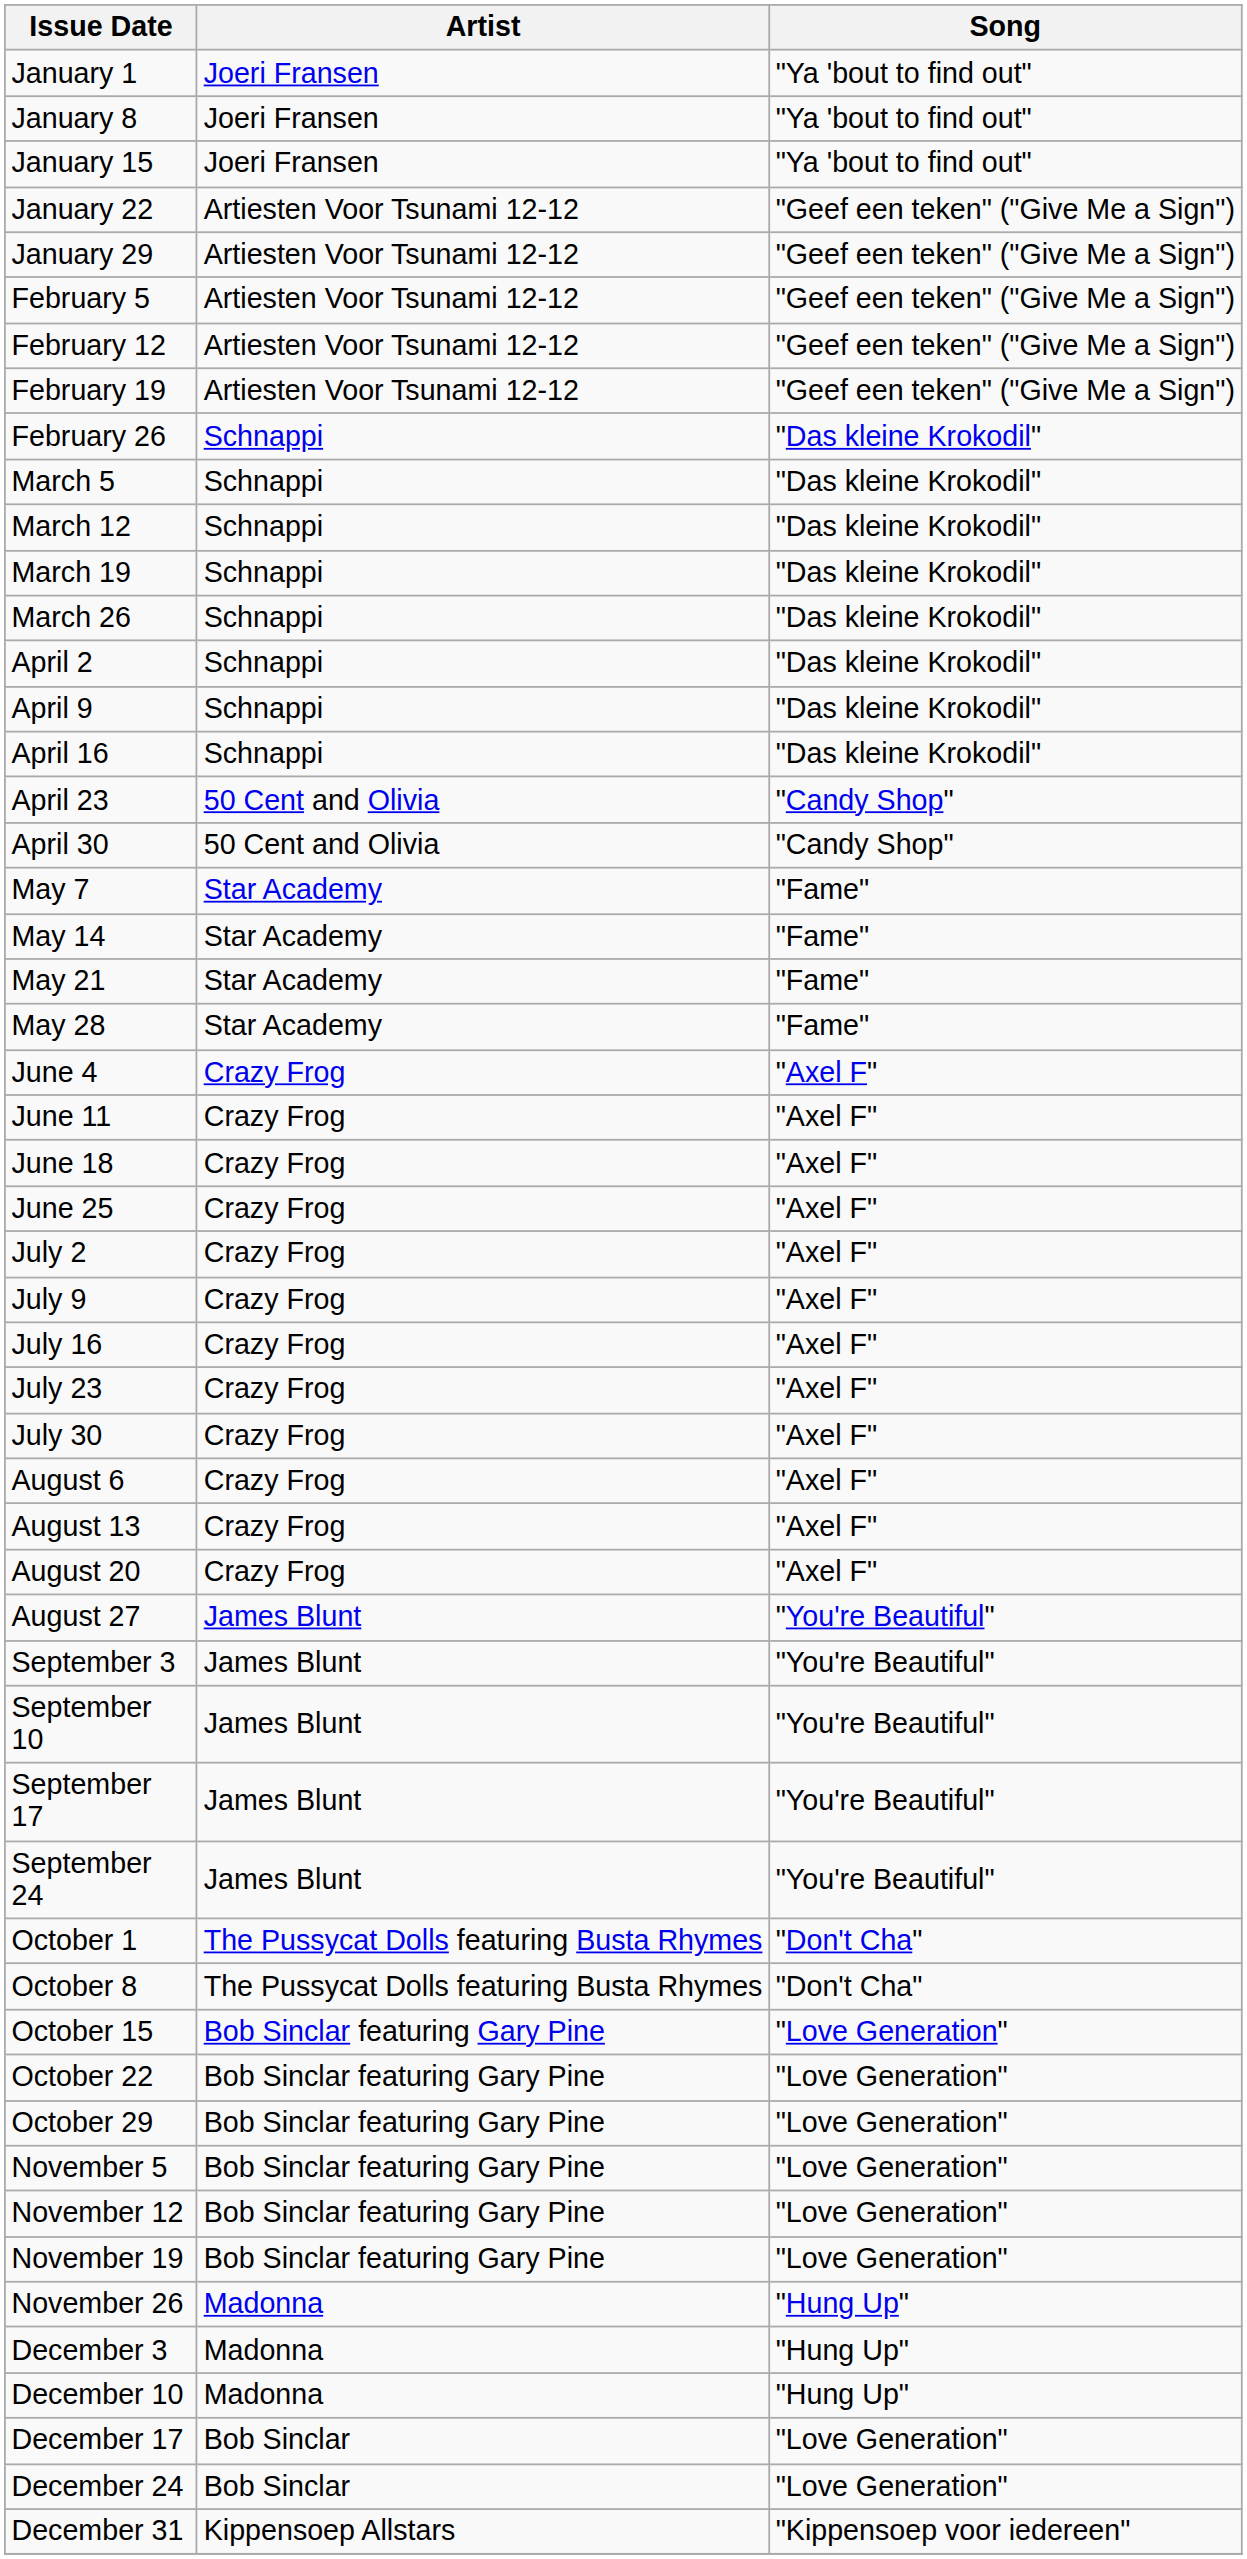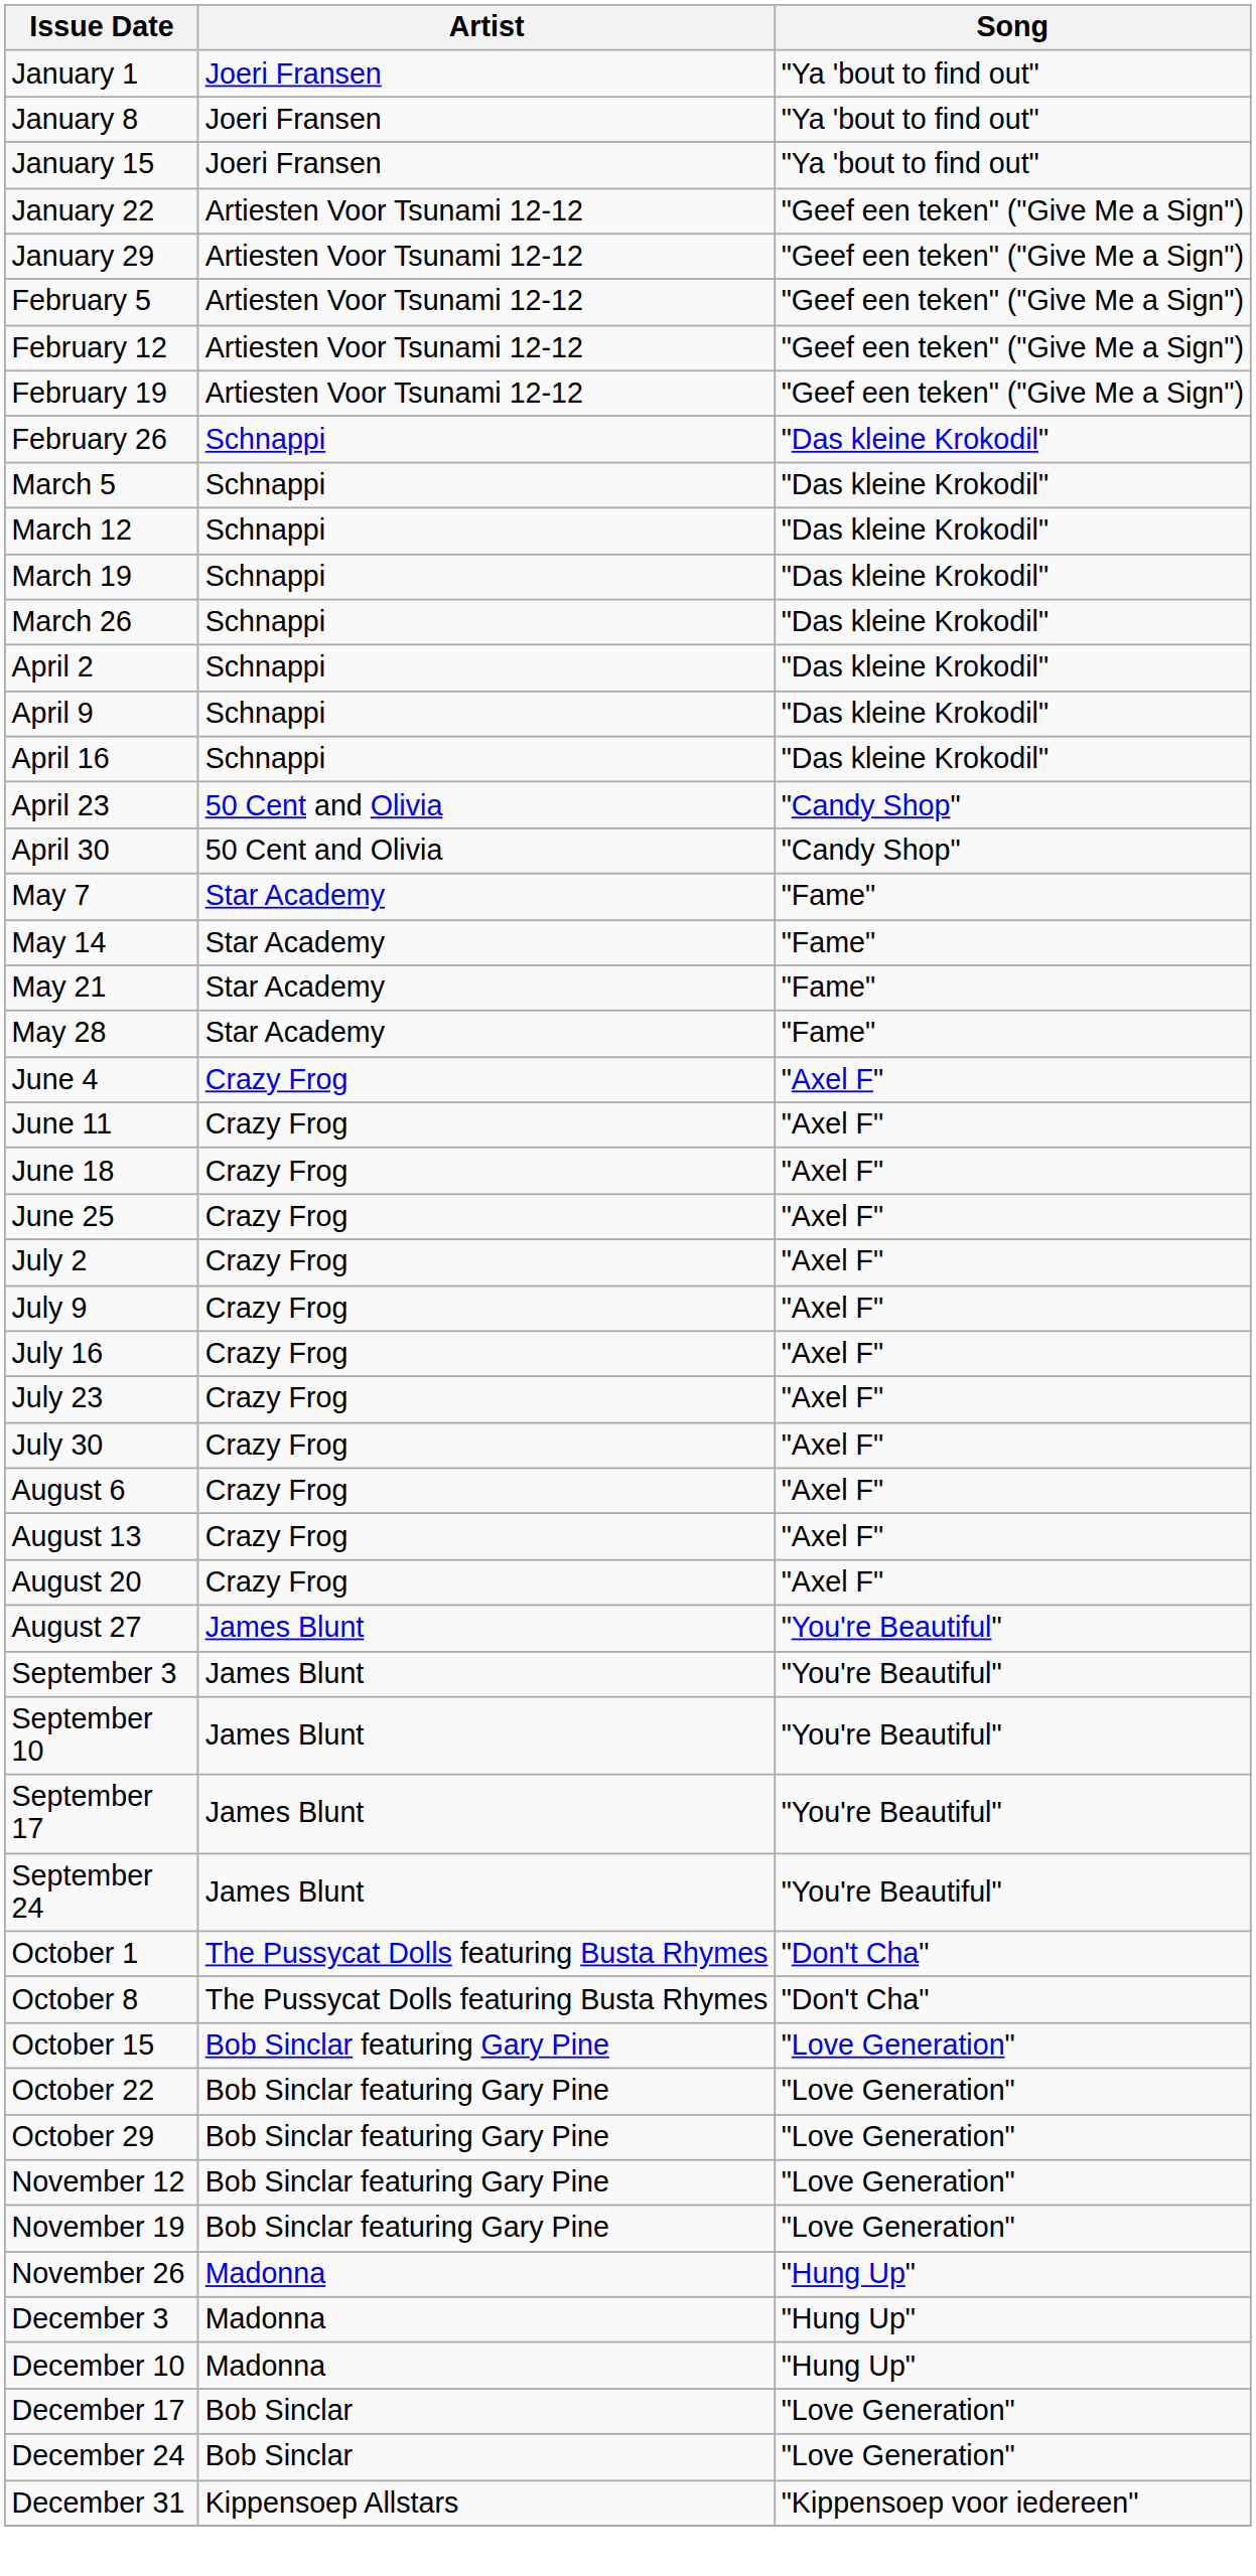 <table class="wikitable">
 <tr>
 <th width="100px">Issue Date</th>
 <th>Artist</th>
 <th>Song</th>
 </tr>
 <tr>
 <td>January 1</td>
 <td><a href='#'>Joeri Fransen</a></td>
 <td>"Ya 'bout to find out"</td>
 </tr>
 <tr>
 <td>January 8</td>
 <td>Joeri Fransen</td>
 <td>"Ya 'bout to find out"</td>
 </tr>
 <tr>
 <td>January 15</td>
 <td>Joeri Fransen</td>
 <td>"Ya 'bout to find out"</td>
 </tr>
 <tr>
 <td>January 22</td>
 <td>Artiesten Voor Tsunami 12-12</td>
 <td>"Geef een teken" ("Give Me a Sign")</td>
 </tr>
 <tr>
 <td>January 29</td>
 <td>Artiesten Voor Tsunami 12-12</td>
 <td>"Geef een teken" ("Give Me a Sign")</td>
 </tr>
 <tr>
 <td>February 5</td>
 <td>Artiesten Voor Tsunami 12-12</td>
 <td>"Geef een teken" ("Give Me a Sign")</td>
 </tr>
 <tr>
 <td>February 12</td>
 <td>Artiesten Voor Tsunami 12-12</td>
 <td>"Geef een teken" ("Give Me a Sign")</td>
 </tr>
 <tr>
 <td>February 19</td>
 <td>Artiesten Voor Tsunami 12-12</td>
 <td>"Geef een teken" ("Give Me a Sign")</td>
 </tr>
 <tr>
 <td>February 26</td>
 <td><a href='#'>Schnappi</a></td>
 <td>"<a href='#'>Das kleine Krokodil</a>"</td>
 </tr>
 <tr>
 <td>March 5</td>
 <td>Schnappi</td>
 <td>"Das kleine Krokodil"</td>
 </tr>
 <tr>
 <td>March 12</td>
 <td>Schnappi</td>
 <td>"Das kleine Krokodil"</td>
 </tr>
 <tr>
 <td>March 19</td>
 <td>Schnappi</td>
 <td>"Das kleine Krokodil"</td>
 </tr>
 <tr>
 <td>March 26</td>
 <td>Schnappi</td>
 <td>"Das kleine Krokodil"</td>
 </tr>
 <tr>
 <td>April 2</td>
 <td>Schnappi</td>
 <td>"Das kleine Krokodil"</td>
 </tr>
 <tr>
 <td>April 9</td>
 <td>Schnappi</td>
 <td>"Das kleine Krokodil"</td>
 </tr>
 <tr>
 <td>April 16</td>
 <td>Schnappi</td>
 <td>"Das kleine Krokodil"</td>
 </tr>
 <tr>
 <td>April 23</td>
 <td><a href='#'>50 Cent</a> and <a href='#'>Olivia</a></td>
 <td>"<a href='#'>Candy Shop</a>"</td>
 </tr>
 <tr>
 <td>April 30</td>
 <td>50 Cent and Olivia</td>
 <td>"Candy Shop"</td>
 </tr>
 <tr>
 <td>May 7</td>
 <td><a href='#'>Star Academy</a></td>
 <td>"Fame"</td>
 </tr>
 <tr>
 <td>May 14</td>
 <td>Star Academy</td>
 <td>"Fame"</td>
 </tr>
 <tr>
 <td>May 21</td>
 <td>Star Academy</td>
 <td>"Fame"</td>
 </tr>
 <tr>
 <td>May 28</td>
 <td>Star Academy</td>
 <td>"Fame"</td>
 </tr>
 <tr>
 <td>June 4</td>
 <td><a href='#'>Crazy Frog</a></td>
 <td>"<a href='#'>Axel F</a>"</td>
 </tr>
 <tr>
 <td>June 11</td>
 <td>Crazy Frog</td>
 <td>"Axel F"</td>
 </tr>
 <tr>
 <td>June 18</td>
 <td>Crazy Frog</td>
 <td>"Axel F"</td>
 </tr>
 <tr>
 <td>June 25</td>
 <td>Crazy Frog</td>
 <td>"Axel F"</td>
 </tr>
 <tr>
 <td>July 2</td>
 <td>Crazy Frog</td>
 <td>"Axel F"</td>
 </tr>
 <tr>
 <td>July 9</td>
 <td>Crazy Frog</td>
 <td>"Axel F"</td>
 </tr>
 <tr>
 <td>July 16</td>
 <td>Crazy Frog</td>
 <td>"Axel F"</td>
 </tr>
 <tr>
 <td>July 23</td>
 <td>Crazy Frog</td>
 <td>"Axel F"</td>
 </tr>
 <tr>
 <td>July 30</td>
 <td>Crazy Frog</td>
 <td>"Axel F"</td>
 </tr>
 <tr>
 <td>August 6</td>
 <td>Crazy Frog</td>
 <td>"Axel F"</td>
 </tr>
 <tr>
 <td>August 13</td>
 <td>Crazy Frog</td>
 <td>"Axel F"</td>
 </tr>
 <tr>
 <td>August 20</td>
 <td>Crazy Frog</td>
 <td>"Axel F"</td>
 </tr>
 <tr>
 <td>August 27</td>
 <td><a href='#'>James Blunt</a></td>
 <td>"<a href='#'>You're Beautiful</a>"</td>
 </tr>
 <tr>
 <td>September 3</td>
 <td>James Blunt</td>
 <td>"You're Beautiful"</td>
 </tr>
 <tr>
 <td>September 10</td>
 <td>James Blunt</td>
 <td>"You're Beautiful"</td>
 </tr>
 <tr>
 <td>September 17</td>
 <td>James Blunt</td>
 <td>"You're Beautiful"</td>
 </tr>
 <tr>
 <td>September 24</td>
 <td>James Blunt</td>
 <td>"You're Beautiful"</td>
 </tr>
 <tr>
 <td>October 1</td>
 <td><a href='#'>The Pussycat Dolls</a> featuring <a href='#'>Busta Rhymes</a></td>
 <td>"<a href='#'>Don't Cha</a>"</td>
 </tr>
 <tr>
 <td>October 8</td>
 <td>The Pussycat Dolls featuring Busta Rhymes</td>
 <td>"Don't Cha"</td>
 </tr>
 <tr>
 <td>October 15</td>
 <td><a href='#'>Bob Sinclar</a> featuring <a href='#'>Gary Pine</a></td>
 <td>"<a href='#'>Love Generation</a>"</td>
 </tr>
 <tr>
 <td>October 22</td>
 <td>Bob Sinclar featuring Gary Pine</td>
 <td>"Love Generation"</td>
 </tr>
 <tr>
 <td>October 29</td>
 <td>Bob Sinclar featuring Gary Pine</td>
 <td>"Love Generation"</td>
 </tr>
 <tr>
-<td>November 5</td>
-<td>Bob Sinclar featuring Gary Pine</td>
-<td>"Love Generation"</td>
-</tr>
-<tr>
 <td>November 12</td>
 <td>Bob Sinclar featuring Gary Pine</td>
 <td>"Love Generation"</td>
 </tr>
 <tr>
 <td>November 19</td>
 <td>Bob Sinclar featuring Gary Pine</td>
 <td>"Love Generation"</td>
 </tr>
 <tr>
 <td>November 26</td>
 <td><a href='#'>Madonna</a></td>
 <td>"<a href='#'>Hung Up</a>"</td>
 </tr>
 <tr>
 <td>December 3</td>
 <td>Madonna</td>
 <td>"Hung Up"</td>
 </tr>
 <tr>
 <td>December 10</td>
 <td>Madonna</td>
 <td>"Hung Up"</td>
 </tr>
 <tr>
 <td>December 17</td>
 <td>Bob Sinclar</td>
 <td>"Love Generation"</td>
 </tr>
 <tr>
 <td>December 24</td>
 <td>Bob Sinclar</td>
 <td>"Love Generation"</td>
 </tr>
 <tr>
 <td>December 31</td>
 <td>Kippensoep Allstars</td>
 <td>"Kippensoep voor iedereen"</td>
 </tr>
 <tr>
 </tr>
 </table>
